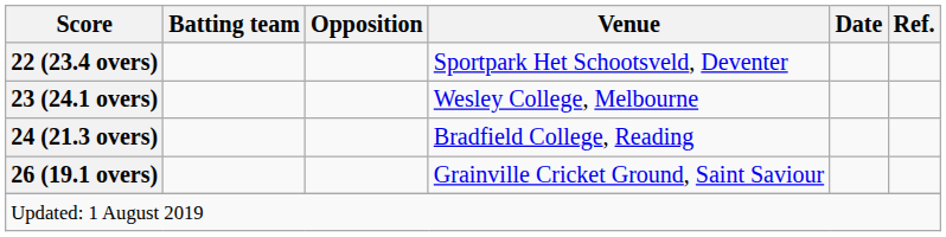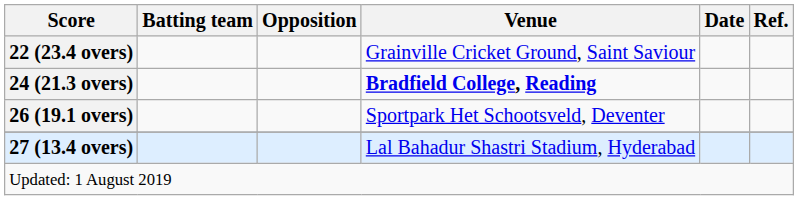 <table class="wikitable">
 <tr>
 <th scope="col">Score</th>
 <th scope="col">Batting team</th>
 <th scope="col">Opposition</th>
 <th scope="col">Venue</th>
 <th scope="col">Date</th>
 <th scope="col">Ref.</th>
 </tr>
 <tr>
 <th scope="row">22 (23.4 overs)</th>
 <td></td>
 <td></td>
-<td><a href='#'>Sportpark Het Schootsveld</a>, <a href='#'>Deventer</a></td>
-<td></td>
-<td></td>
-</tr>
-<tr>
-<th scope="row">23 (24.1 overs)</th>
-<td></td>
-<td></td>
-<td><a href='#'>Wesley College</a>, <a href='#'>Melbourne</a></td>
+<td><a href='#'>Grainville Cricket Ground</a>, <a href='#'>Saint Saviour</a></td>
 <td></td>
 <td></td>
 </tr>
 <tr>
 <th scope="row">24 (21.3 overs)</th>
 <td></td>
 <td></td>
-<td><a href='#'>Bradfield College</a>, <a href='#'>Reading</a></td>
+<td><strong><a href='#'>Bradfield College</a>, <a href='#'>Reading</a></strong></td>
 <td></td>
 <td></td>
 </tr>
 <tr>
 <th scope="row">26 (19.1 overs)</th>
 <td></td>
 <td></td>
-<td><a href='#'>Grainville Cricket Ground</a>, <a href='#'>Saint Saviour</a></td>
+<td><a href='#'>Sportpark Het Schootsveld</a>, <a href='#'>Deventer</a></td>
 <td></td>
 <td></td>
 </tr>
 <tr>
 </tr>
+<tr style="background-color:#def;">
+<th scope="row" style="background-color:#def;">27 (13.4 overs)</th>
+<td></td>
+<td></td>
+<td><a href='#'>Lal Bahadur Shastri Stadium</a>, <a href='#'>Hyderabad</a></td>
+<td></td>
+<td></td>
+</tr>
 <tr>
 <td colspan="6" scope="row"><small> Updated: 1 August 2019</small></td>
 </tr>
 </table>
